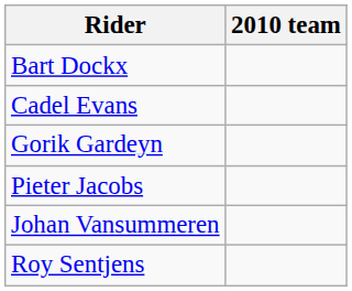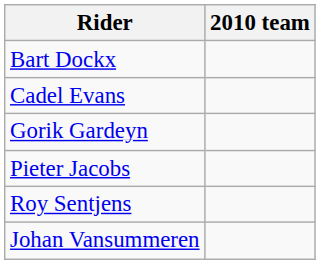 <table class="wikitable">
 <tr>
 <th>Rider</th>
 <th>2010 team</th>
 </tr>
 <tr>
 <td><a href='#'>Bart Dockx</a></td>
 <td></td>
 </tr>
 <tr>
 <td><a href='#'>Cadel Evans</a></td>
 <td></td>
 </tr>
 <tr>
 <td><a href='#'>Gorik Gardeyn</a></td>
 <td></td>
 </tr>
 <tr>
 <td><a href='#'>Pieter Jacobs</a></td>
 <td></td>
 </tr>
 <tr>
+<td><a href='#'>Roy Sentjens</a></td>
+<td></td>
+</tr>
+<tr>
 <td><a href='#'>Johan Vansummeren</a></td>
 <td></td>
 </tr>
-<tr>
-<td><a href='#'>Roy Sentjens</a></td>
-<td></td>
-</tr>
 </table>
